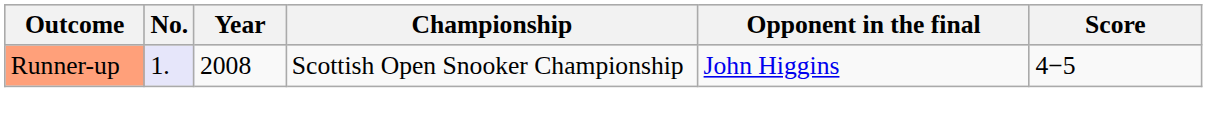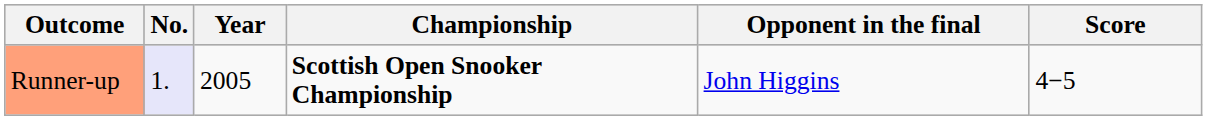 <table class="wikitable sortable">
 <tr>
 <th width="80">Outcome</th>
 <th width="20">No.</th>
 <th width="50">Year</th>
 <th style="width:250px;">Championship</th>
 <th style="width:200px;">Opponent in the final</th>
 <th style="width:100px;">Score</th>
 </tr>
 <tr>
 <td style="background:#ffa07a;">Runner-up</td>
 <td style="background: lavender;">1.</td>
-<td>2008</td>
-<td>Scottish Open Snooker Championship</td>
+<td>2005</td>
+<td><strong>Scottish Open Snooker Championship</strong></td>
 <td> <a href='#'>John Higgins</a></td>
 <td>4−5</td>
 </tr>
 </table>
